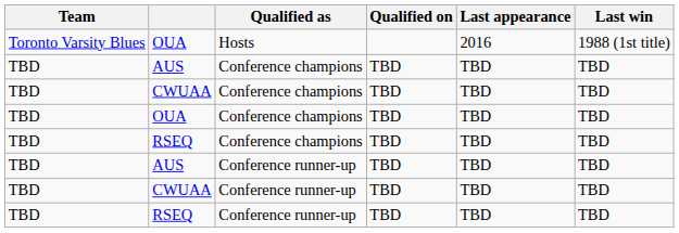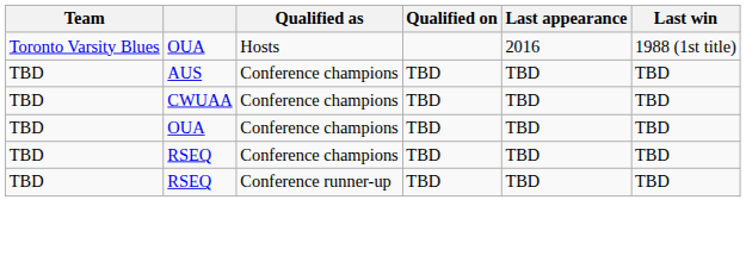 <table class="wikitable sortable">
 <tr>
 <th>Team</th>
 <th></th>
 <th>Qualified as</th>
 <th>Qualified on</th>
 <th>Last appearance</th>
 <th>Last win</th>
 </tr>
 <tr>
 <td><a href='#'>Toronto Varsity Blues</a></td>
 <td><a href='#'>OUA</a></td>
 <td>Hosts</td>
 <td></td>
 <td>2016</td>
 <td>1988 (1st title)</td>
 </tr>
 <tr>
 <td>TBD</td>
 <td><a href='#'>AUS</a></td>
 <td>Conference champions</td>
 <td>TBD</td>
 <td>TBD</td>
 <td>TBD</td>
 </tr>
 <tr>
 <td>TBD</td>
 <td><a href='#'>CWUAA</a></td>
 <td>Conference champions</td>
 <td>TBD</td>
 <td>TBD</td>
 <td>TBD</td>
 </tr>
 <tr>
 <td>TBD</td>
 <td><a href='#'>OUA</a></td>
 <td>Conference champions</td>
 <td>TBD</td>
 <td>TBD</td>
 <td>TBD</td>
 </tr>
 <tr>
 <td>TBD</td>
 <td><a href='#'>RSEQ</a></td>
 <td>Conference champions</td>
 <td>TBD</td>
 <td>TBD</td>
 <td>TBD</td>
 </tr>
 <tr>
 <td>TBD</td>
-<td><a href='#'>AUS</a></td>
-<td>Conference runner-up</td>
-<td>TBD</td>
-<td>TBD</td>
-<td>TBD</td>
-</tr>
-<tr>
-<td>TBD</td>
-<td><a href='#'>CWUAA</a></td>
-<td>Conference runner-up</td>
-<td>TBD</td>
-<td>TBD</td>
-<td>TBD</td>
-</tr>
-<tr>
-<td>TBD</td>
 <td><a href='#'>RSEQ</a></td>
 <td>Conference runner-up</td>
 <td>TBD</td>
 <td>TBD</td>
 <td>TBD</td>
 </tr>
 </table>
